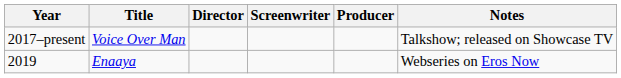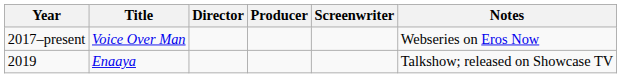 <table class="wikitable">
 <tr>
 <th>Year</th>
 <th>Title</th>
 <th>Director</th>
+<th>Producer</th>
 <th>Screenwriter</th>
-<th>Producer</th>
 <th>Notes</th>
 </tr>
 <tr>
 <td>2017–present</td>
 <td><em><a href='#'>Voice Over Man</a></em></td>
 <td></td>
 <td></td>
 <td></td>
-<td>Talkshow; released on Showcase TV</td>
+<td>Webseries on <a href='#'>Eros Now</a></td>
 </tr>
 <tr>
 <td>2019</td>
 <td><em><a href='#'>Enaaya</a></em></td>
 <td></td>
 <td></td>
 <td></td>
-<td>Webseries on <a href='#'>Eros Now</a></td>
+<td>Talkshow; released on Showcase TV</td>
 </tr>
 </table>
